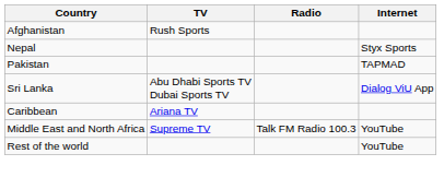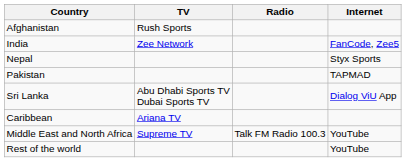 <table class="wikitable">
 <tr>
 <th>Country</th>
 <th>TV</th>
 <th>Radio</th>
 <th>Internet</th>
 </tr>
 <tr>
 <td>Afghanistan</td>
 <td>Rush Sports</td>
 <td></td>
 <td></td>
+</tr>
+<tr>
+<td>India</td>
+<td><a href='#'>Zee Network</a></td>
+<td></td>
+<td><a href='#'>FanCode</a>, <a href='#'>Zee5</a></td>
 </tr>
 <tr>
 <td>Nepal</td>
 <td></td>
 <td></td>
 <td>Styx Sports</td>
 </tr>
 <tr>
 <td>Pakistan</td>
 <td></td>
 <td></td>
 <td>TAPMAD</td>
 </tr>
 <tr>
 <td>Sri Lanka</td>
 <td>Abu Dhabi Sports TV <br> Dubai Sports TV</td>
 <td></td>
 <td><a href='#'>Dialog ViU</a> App</td>
 </tr>
 <tr>
 <td>Caribbean</td>
 <td><a href='#'>Ariana TV</a></td>
 <td></td>
 <td></td>
 </tr>
 <tr>
 <td>Middle East and North Africa</td>
 <td><a href='#'>Supreme TV</a></td>
 <td>Talk FM Radio 100.3</td>
 <td>YouTube</td>
 </tr>
 <tr>
 <td>Rest of the world</td>
 <td></td>
 <td></td>
 <td>YouTube</td>
 </tr>
 </table>
